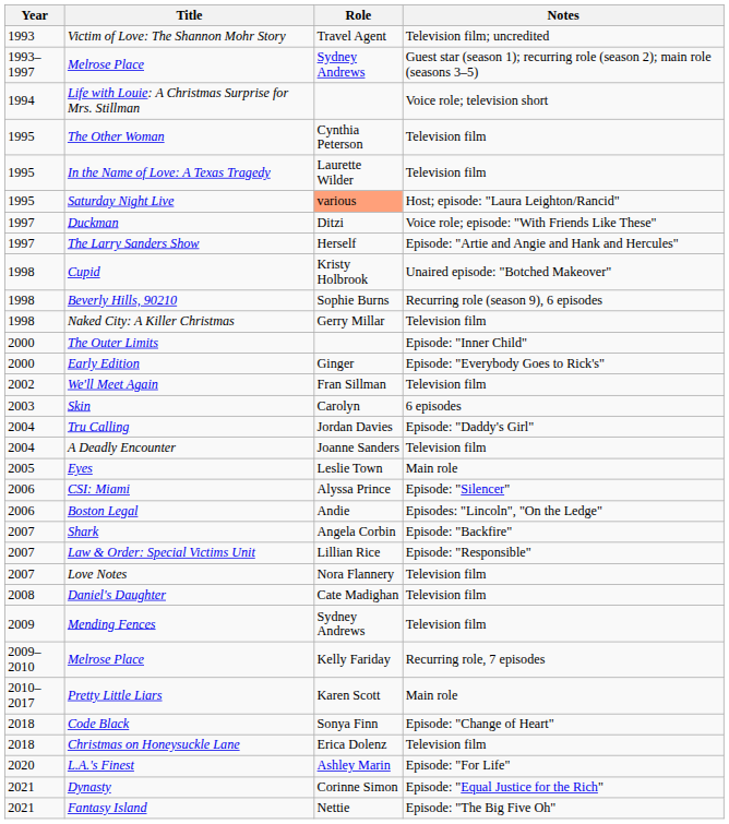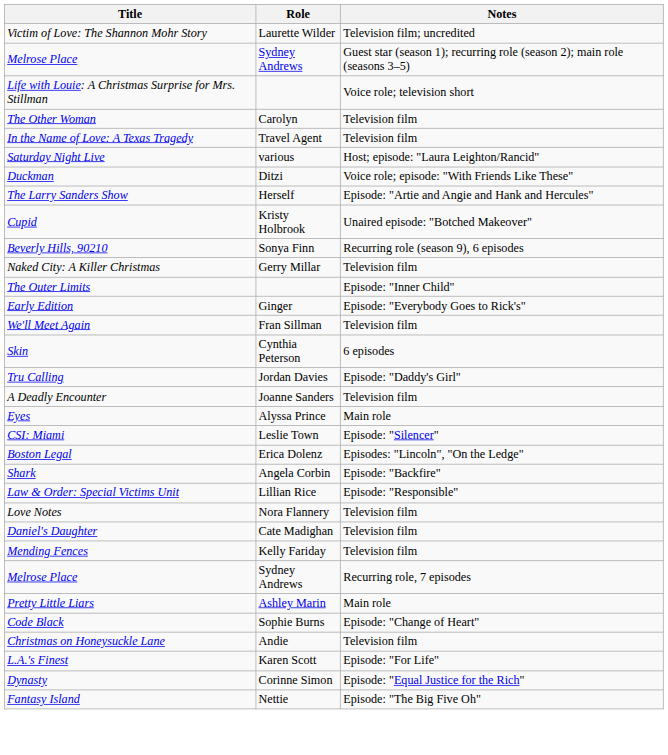 <table class="wikitable sortable">
 <tr>
-<th>Year</th>
 <th>Title</th>
 <th>Role</th>
 <th class="unsortable">Notes</th>
 </tr>
 <tr>
-<td>1993</td>
 <td><em>Victim of Love: The Shannon Mohr Story</em></td>
-<td>Travel Agent</td>
+<td>Laurette Wilder</td>
 <td>Television film; uncredited</td>
 </tr>
 <tr>
-<td>1993–1997</td>
 <td><em><a href='#'>Melrose Place</a></em></td>
 <td><a href='#'>Sydney Andrews</a></td>
 <td>Guest star (season 1); recurring role (season 2); main role (seasons 3–5)</td>
 </tr>
 <tr>
-<td>1994</td>
 <td><em><a href='#'>Life with Louie</a>: A Christmas Surprise for Mrs. Stillman</em></td>
 <td></td>
 <td>Voice role; television short</td>
 </tr>
 <tr>
-<td>1995</td>
 <td><em><a href='#'>The Other Woman</a></em></td>
-<td>Cynthia Peterson</td>
+<td>Carolyn</td>
 <td>Television film</td>
 </tr>
 <tr>
-<td>1995</td>
 <td><em><a href='#'>In the Name of Love: A Texas Tragedy</a></em></td>
-<td>Laurette Wilder</td>
+<td>Travel Agent</td>
 <td>Television film</td>
 </tr>
 <tr>
-<td>1995</td>
 <td><em><a href='#'>Saturday Night Live</a></em></td>
-<td style="background: lightsalmon;">various</td>
+<td>various</td>
 <td>Host; episode: "Laura Leighton/Rancid"</td>
 </tr>
 <tr>
-<td>1997</td>
 <td><em><a href='#'>Duckman</a></em></td>
 <td>Ditzi</td>
 <td>Voice role; episode: "With Friends Like These"</td>
 </tr>
 <tr>
-<td>1997</td>
 <td><em><a href='#'>The Larry Sanders Show</a></em></td>
 <td>Herself</td>
 <td>Episode: "Artie and Angie and Hank and Hercules"</td>
 </tr>
 <tr>
-<td>1998</td>
 <td><em><a href='#'>Cupid</a></em></td>
 <td>Kristy Holbrook</td>
 <td>Unaired episode: "Botched Makeover"</td>
 </tr>
 <tr>
-<td>1998</td>
 <td><em><a href='#'>Beverly Hills, 90210</a></em></td>
-<td>Sophie Burns</td>
+<td>Sonya Finn</td>
 <td>Recurring role (season 9), 6 episodes</td>
 </tr>
 <tr>
-<td>1998</td>
 <td><em>Naked City: A Killer Christmas</em></td>
 <td>Gerry Millar</td>
 <td>Television film</td>
 </tr>
 <tr>
-<td>2000</td>
 <td><em><a href='#'>The Outer Limits</a></em></td>
 <td></td>
 <td>Episode: "Inner Child"</td>
 </tr>
 <tr>
-<td>2000</td>
 <td><em><a href='#'>Early Edition</a></em></td>
 <td>Ginger</td>
 <td>Episode: "Everybody Goes to Rick's"</td>
 </tr>
 <tr>
-<td>2002</td>
 <td><em><a href='#'>We'll Meet Again</a></em></td>
 <td>Fran Sillman<br></td>
 <td>Television film</td>
 </tr>
 <tr>
-<td>2003</td>
 <td><em><a href='#'>Skin</a></em></td>
-<td>Carolyn</td>
+<td>Cynthia Peterson</td>
 <td>6 episodes</td>
 </tr>
 <tr>
-<td>2004</td>
 <td><em><a href='#'>Tru Calling</a></em></td>
 <td>Jordan Davies</td>
 <td>Episode: "Daddy's Girl"</td>
 </tr>
 <tr>
-<td>2004</td>
 <td><em>A Deadly Encounter</em></td>
 <td>Joanne Sanders</td>
 <td>Television film</td>
 </tr>
 <tr>
-<td>2005</td>
 <td><em><a href='#'>Eyes</a></em></td>
-<td>Leslie Town</td>
+<td>Alyssa Prince</td>
 <td>Main role</td>
 </tr>
 <tr>
-<td>2006</td>
 <td><em><a href='#'>CSI: Miami</a></em></td>
-<td>Alyssa Prince</td>
+<td>Leslie Town</td>
 <td>Episode: "<a href='#'>Silencer</a>"</td>
 </tr>
 <tr>
-<td>2006</td>
 <td><em><a href='#'>Boston Legal</a></em></td>
-<td>Andie</td>
+<td>Erica Dolenz</td>
 <td>Episodes: "Lincoln", "On the Ledge"</td>
 </tr>
 <tr>
-<td>2007</td>
 <td><em><a href='#'>Shark</a></em></td>
 <td>Angela Corbin</td>
 <td>Episode: "Backfire"</td>
 </tr>
 <tr>
-<td>2007</td>
 <td><em><a href='#'>Law & Order: Special Victims Unit</a></em></td>
 <td>Lillian Rice</td>
 <td>Episode: "Responsible"</td>
 </tr>
 <tr>
-<td>2007</td>
 <td><em>Love Notes</em></td>
 <td>Nora Flannery</td>
 <td>Television film</td>
 </tr>
 <tr>
-<td>2008</td>
 <td><em><a href='#'>Daniel's Daughter</a></em></td>
 <td>Cate Madighan</td>
 <td>Television film</td>
 </tr>
 <tr>
-<td>2009</td>
 <td><em><a href='#'>Mending Fences</a></em></td>
-<td>Sydney Andrews</td>
+<td>Kelly Fariday</td>
 <td>Television film</td>
 </tr>
 <tr>
-<td>2009–2010</td>
 <td><em><a href='#'>Melrose Place</a></em></td>
-<td>Kelly Fariday</td>
+<td>Sydney Andrews</td>
 <td>Recurring role, 7 episodes</td>
 </tr>
 <tr>
-<td>2010–2017</td>
 <td><em><a href='#'>Pretty Little Liars</a></em></td>
-<td>Karen Scott</td>
+<td><a href='#'>Ashley Marin</a></td>
 <td>Main role</td>
 </tr>
 <tr>
-<td>2018</td>
 <td><em><a href='#'>Code Black</a></em></td>
-<td>Sonya Finn</td>
+<td>Sophie Burns</td>
 <td>Episode: "Change of Heart"</td>
 </tr>
 <tr>
-<td>2018</td>
 <td><em><a href='#'>Christmas on Honeysuckle Lane</a></em></td>
-<td>Erica Dolenz</td>
+<td>Andie</td>
 <td>Television film</td>
 </tr>
 <tr>
-<td>2020</td>
 <td><em><a href='#'>L.A.'s Finest</a></em></td>
-<td><a href='#'>Ashley Marin</a></td>
+<td>Karen Scott</td>
 <td>Episode: "For Life"</td>
 </tr>
 <tr>
-<td>2021</td>
 <td><em><a href='#'>Dynasty</a></em></td>
 <td>Corinne Simon</td>
 <td>Episode: "<a href='#'>Equal Justice for the Rich</a>"</td>
 </tr>
 <tr>
-<td>2021</td>
 <td><em><a href='#'>Fantasy Island</a></em></td>
 <td>Nettie</td>
 <td>Episode: "The Big Five Oh"</td>
 </tr>
 </table>
